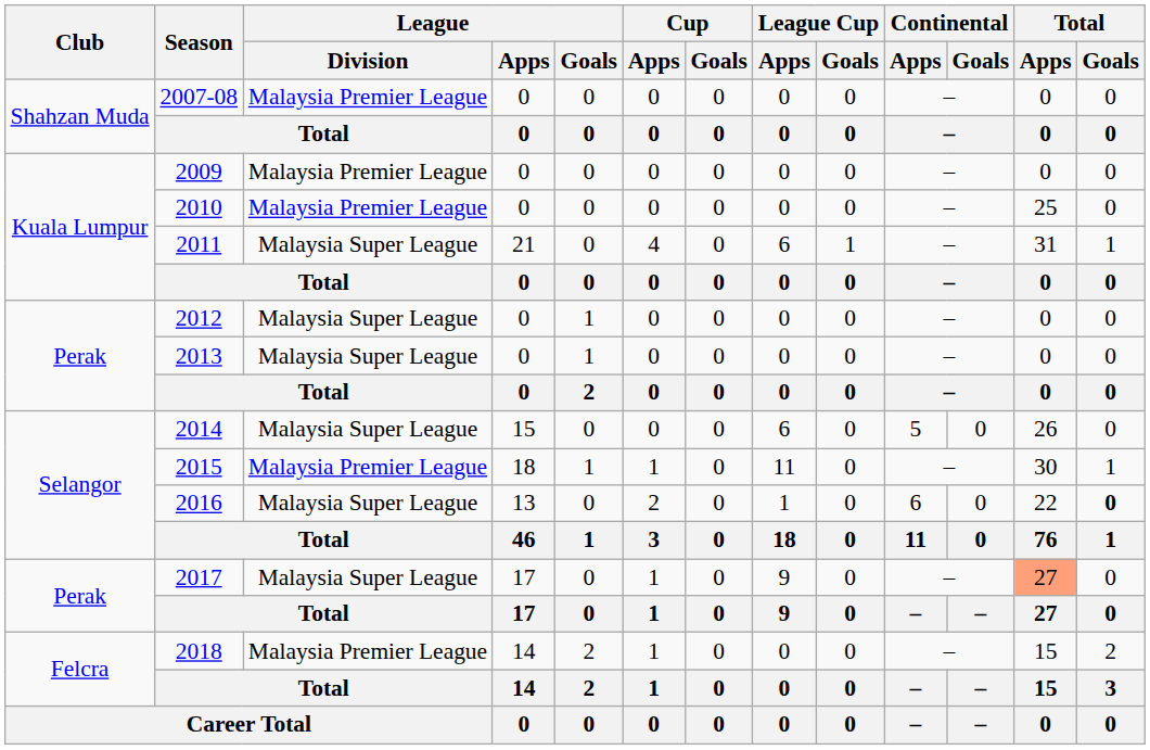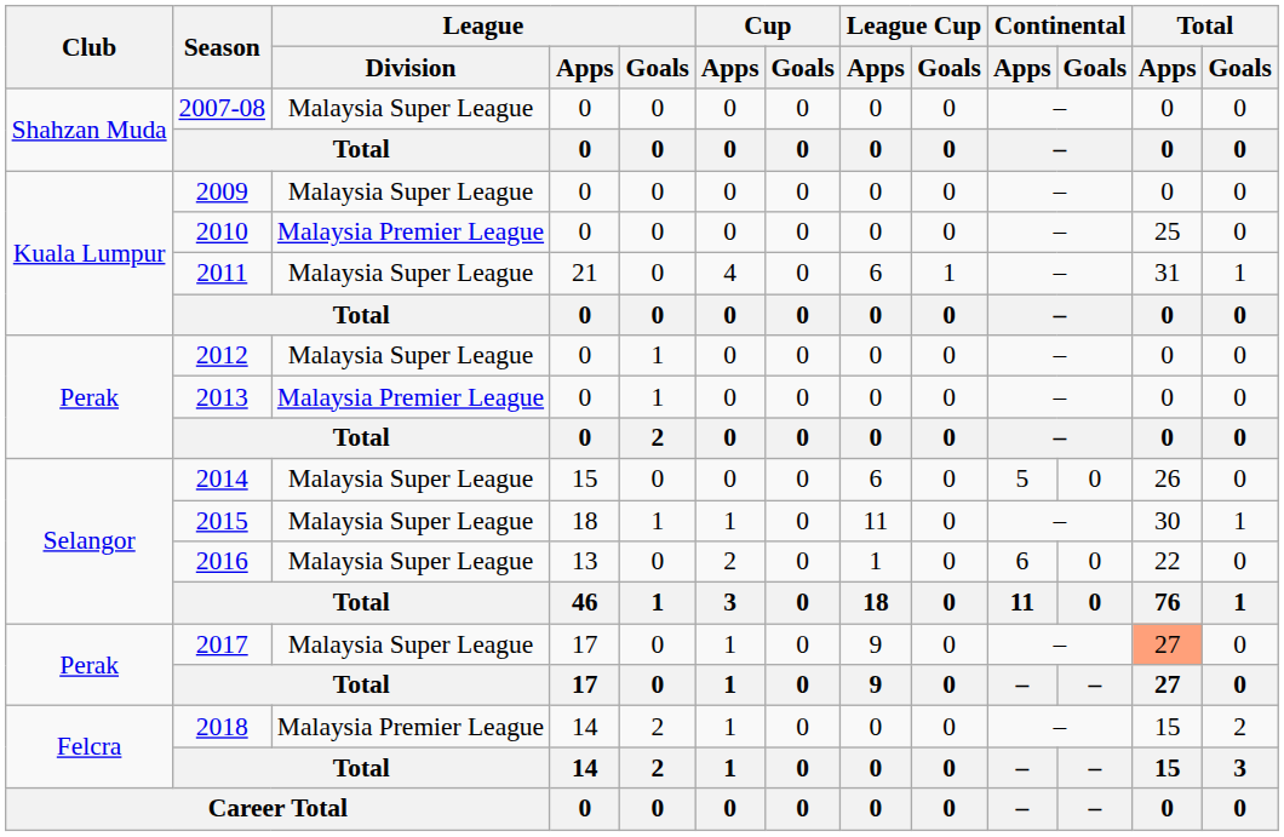 <table class=wikitable style="text-align:center">
 <tr>
 <th rowspan=2>Club</th>
 <th rowspan=2>Season</th>
 <th colspan=3>League</th>
 <th colspan=2>Cup</th>
 <th colspan=2>League Cup</th>
 <th colspan=2>Continental</th>
 <th colspan=2>Total</th>
 </tr>
 <tr>
 <th>Division</th>
 <th>Apps</th>
 <th>Goals</th>
 <th>Apps</th>
 <th>Goals</th>
 <th>Apps</th>
 <th>Goals</th>
 <th>Apps</th>
 <th>Goals</th>
 <th>Apps</th>
 <th>Goals</th>
 </tr>
 <tr>
 <td rowspan=2><a href='#'>Shahzan Muda</a></td>
 <td><a href='#'>2007-08</a></td>
-<td><a href='#'>Malaysia Premier League</a></td>
+<td>Malaysia Super League</td>
 <td>0</td>
 <td>0</td>
 <td>0</td>
 <td>0</td>
 <td>0</td>
 <td>0</td>
 <td colspan=2>–</td>
 <td>0</td>
 <td>0</td>
 </tr>
 <tr>
 <th colspan="2">Total</th>
 <th>0</th>
 <th>0</th>
 <th>0</th>
 <th>0</th>
 <th>0</th>
 <th>0</th>
 <th colspan=2>–</th>
 <th>0</th>
 <th>0</th>
 </tr>
 <tr>
 <td rowspan=4><a href='#'>Kuala Lumpur</a></td>
 <td><a href='#'>2009</a></td>
-<td>Malaysia Premier League</td>
+<td>Malaysia Super League</td>
 <td>0</td>
 <td>0</td>
 <td>0</td>
 <td>0</td>
 <td>0</td>
 <td>0</td>
 <td colspan=2>–</td>
 <td>0</td>
 <td>0</td>
 </tr>
 <tr>
 <td><a href='#'>2010</a></td>
 <td><a href='#'>Malaysia Premier League</a></td>
 <td>0</td>
 <td>0</td>
 <td>0</td>
 <td>0</td>
 <td>0</td>
 <td>0</td>
 <td colspan=2>–</td>
 <td>25</td>
 <td>0</td>
 </tr>
 <tr>
 <td><a href='#'>2011</a></td>
 <td>Malaysia Super League</td>
 <td>21</td>
 <td>0</td>
 <td>4</td>
 <td>0</td>
 <td>6</td>
 <td>1</td>
 <td colspan=2>–</td>
 <td>31</td>
 <td>1</td>
 </tr>
 <tr>
 <th colspan="2">Total</th>
 <th>0</th>
 <th>0</th>
 <th>0</th>
 <th>0</th>
 <th>0</th>
 <th>0</th>
 <th colspan=2>–</th>
 <th>0</th>
 <th>0</th>
 </tr>
 <tr>
 <td rowspan=3><a href='#'>Perak</a></td>
 <td><a href='#'>2012</a></td>
 <td>Malaysia Super League</td>
 <td>0</td>
 <td>1</td>
 <td>0</td>
 <td>0</td>
 <td>0</td>
 <td>0</td>
 <td colspan=2>–</td>
 <td>0</td>
 <td>0</td>
 </tr>
 <tr>
 <td><a href='#'>2013</a></td>
-<td>Malaysia Super League</td>
+<td><a href='#'>Malaysia Premier League</a></td>
 <td>0</td>
 <td>1</td>
 <td>0</td>
 <td>0</td>
 <td>0</td>
 <td>0</td>
 <td colspan=2>–</td>
 <td>0</td>
 <td>0</td>
 </tr>
 <tr>
 <th colspan="2">Total</th>
 <th>0</th>
 <th>2</th>
 <th>0</th>
 <th>0</th>
 <th>0</th>
 <th>0</th>
 <th colspan=2>–</th>
 <th>0</th>
 <th>0</th>
 </tr>
 <tr>
 <td rowspan=4><a href='#'>Selangor</a></td>
 <td><a href='#'>2014</a></td>
 <td>Malaysia Super League</td>
 <td>15</td>
 <td>0</td>
 <td>0</td>
 <td>0</td>
 <td>6</td>
 <td>0</td>
 <td>5</td>
 <td>0</td>
 <td>26</td>
 <td>0</td>
 </tr>
 <tr>
 <td><a href='#'>2015</a></td>
-<td><a href='#'>Malaysia Premier League</a></td>
+<td>Malaysia Super League</td>
 <td>18</td>
 <td>1</td>
 <td>1</td>
 <td>0</td>
 <td>11</td>
 <td>0</td>
 <td colspan=2>–</td>
 <td>30</td>
 <td>1</td>
 </tr>
 <tr>
 <td><a href='#'>2016</a></td>
 <td>Malaysia Super League</td>
 <td>13</td>
 <td>0</td>
 <td>2</td>
 <td>0</td>
 <td>1</td>
 <td>0</td>
 <td>6</td>
 <td>0</td>
 <td>22</td>
-<td><strong>0</strong></td>
+<td>0</td>
 </tr>
 <tr>
 <th colspan="2">Total</th>
 <th>46</th>
 <th>1</th>
 <th>3</th>
 <th>0</th>
 <th>18</th>
 <th>0</th>
 <th>11</th>
 <th>0</th>
 <th>76</th>
 <th>1</th>
 </tr>
 <tr>
 <td rowspan=2><a href='#'>Perak</a></td>
 <td><a href='#'>2017</a></td>
 <td>Malaysia Super League</td>
 <td>17</td>
 <td>0</td>
 <td>1</td>
 <td>0</td>
 <td>9</td>
 <td>0</td>
 <td colspan=2>–</td>
 <td style="background: lightsalmon;">27</td>
 <td>0</td>
 </tr>
 <tr>
 <th colspan="2">Total</th>
 <th>17</th>
 <th>0</th>
 <th>1</th>
 <th>0</th>
 <th>9</th>
 <th>0</th>
 <th>–</th>
 <th>–</th>
 <th>27</th>
 <th>0</th>
 </tr>
 <tr>
 <td rowspan=2><a href='#'>Felcra</a></td>
 <td><a href='#'>2018</a></td>
 <td>Malaysia Premier League</td>
 <td>14</td>
 <td>2</td>
 <td>1</td>
 <td>0</td>
 <td>0</td>
 <td>0</td>
 <td colspan=2>–</td>
 <td>15</td>
 <td>2</td>
 </tr>
 <tr>
 <th colspan="2">Total</th>
 <th>14</th>
 <th>2</th>
 <th>1</th>
 <th>0</th>
 <th>0</th>
 <th>0</th>
 <th>–</th>
 <th>–</th>
 <th>15</th>
 <th>3</th>
 </tr>
 <tr>
 <th colspan="3">Career Total</th>
 <th>0</th>
 <th>0</th>
 <th>0</th>
 <th>0</th>
 <th>0</th>
 <th>0</th>
 <th>–</th>
 <th>–</th>
 <th>0</th>
 <th>0</th>
 </tr>
 </table>
